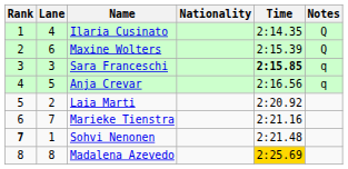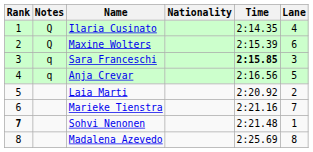 <table class="wikitable sortable" style="text-align:center">
 <tr>
 <th>Rank</th>
-<th>Lane</th>
+<th>Notes</th>
 <th>Name</th>
 <th>Nationality</th>
 <th>Time</th>
-<th>Notes</th>
+<th>Lane</th>
 </tr>
 <tr bgcolor=ccffcc>
 <td>1</td>
-<td>4</td>
+<td>Q</td>
 <td align=left><a href='#'>Ilaria Cusinato</a></td>
 <td align=left></td>
 <td>2:14.35</td>
-<td>Q</td>
+<td>4</td>
 </tr>
 <tr bgcolor=ccffcc>
 <td>2</td>
-<td>6</td>
+<td>Q</td>
 <td align=left><a href='#'>Maxine Wolters</a></td>
 <td align=left></td>
 <td>2:15.39</td>
-<td>Q</td>
+<td>6</td>
 </tr>
 <tr bgcolor=ccffcc>
 <td>3</td>
-<td>3</td>
+<td>q</td>
 <td align=left><a href='#'>Sara Franceschi</a></td>
 <td align=left></td>
 <td><strong>2:15.85</strong></td>
-<td>q</td>
+<td>3</td>
 </tr>
 <tr bgcolor=ccffcc>
 <td>4</td>
-<td>5</td>
+<td>q</td>
 <td align=left><a href='#'>Anja Crevar</a></td>
 <td align=left></td>
 <td>2:16.56</td>
-<td>q</td>
+<td>5</td>
 </tr>
 <tr>
 <td>5</td>
-<td>2</td>
+<td></td>
 <td align=left><a href='#'>Laia Marti</a></td>
 <td align=left></td>
 <td>2:20.92</td>
-<td></td>
+<td>2</td>
 </tr>
 <tr>
 <td>6</td>
-<td>7</td>
+<td></td>
 <td align=left><a href='#'>Marieke Tienstra</a></td>
 <td align=left></td>
 <td>2:21.16</td>
-<td></td>
+<td>7</td>
 </tr>
 <tr>
 <td><strong>7</strong></td>
-<td>1</td>
+<td></td>
 <td align=left><a href='#'>Sohvi Nenonen</a></td>
 <td align=left></td>
 <td>2:21.48</td>
-<td></td>
+<td>1</td>
 </tr>
 <tr>
 <td>8</td>
-<td>8</td>
+<td></td>
 <td align=left><a href='#'>Madalena Azevedo</a></td>
 <td align=left></td>
-<td style="background: gold;">2:25.69</td>
-<td></td>
+<td>2:25.69</td>
+<td>8</td>
 </tr>
 </table>
